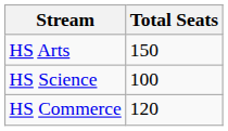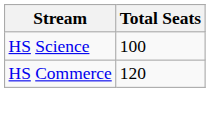 <table class="wikitable">
 <tr>
 <th>Stream</th>
 <th>Total Seats</th>
-</tr>
-<tr>
-<td><a href='#'>HS</a> <a href='#'>Arts</a></td>
-<td>150</td>
 </tr>
 <tr>
 <td><a href='#'>HS</a> <a href='#'>Science</a></td>
 <td>100</td>
 </tr>
 <tr>
 <td><a href='#'>HS</a> <a href='#'>Commerce</a></td>
 <td>120</td>
 </tr>
 </table>
